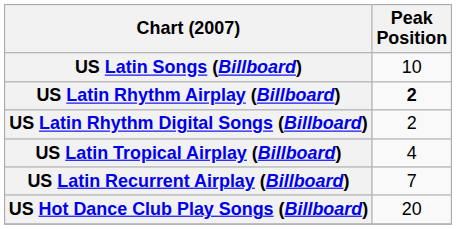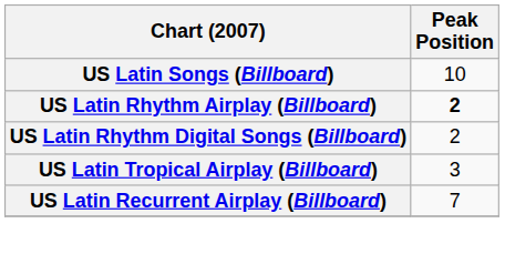 <table class="wikitable plainrowheaders" style="text-align:center;">
 <tr>
 <th scope="col">Chart (2007)</th>
 <th scope="col">Peak <br> Position</th>
 </tr>
 <tr>
 <th scope="row">US <a href='#'>Latin Songs</a> (<em><a href='#'>Billboard</a></em>)</th>
 <td style="text-align:center;">10</td>
 </tr>
 <tr>
 <th scope="row">US <a href='#'>Latin Rhythm Airplay</a> (<em><a href='#'>Billboard</a></em>)</th>
 <td style="text-align:center;"><strong>2</strong></td>
 </tr>
 <tr>
 <th scope="row">US <a href='#'>Latin Rhythm Digital Songs</a> (<em><a href='#'>Billboard</a></em>)</th>
 <td style="text-align:center;">2</td>
 </tr>
 <tr>
 <th scope="row">US <a href='#'>Latin Tropical Airplay</a> (<em><a href='#'>Billboard</a></em>)</th>
-<td style="text-align:center;">4</td>
+<td style="text-align:center;">3</td>
 </tr>
 <tr>
 <th scope="row">US <a href='#'>Latin Recurrent Airplay</a> (<em><a href='#'>Billboard</a></em>)</th>
 <td style="text-align:center;">7</td>
 </tr>
 <tr>
-<th scope="row">US <a href='#'>Hot Dance Club Play Songs</a> (<em><a href='#'>Billboard</a></em>)</th>
-<td style="text-align:center;">20</td>
-</tr>
-<tr>
 </tr>
 </table>
